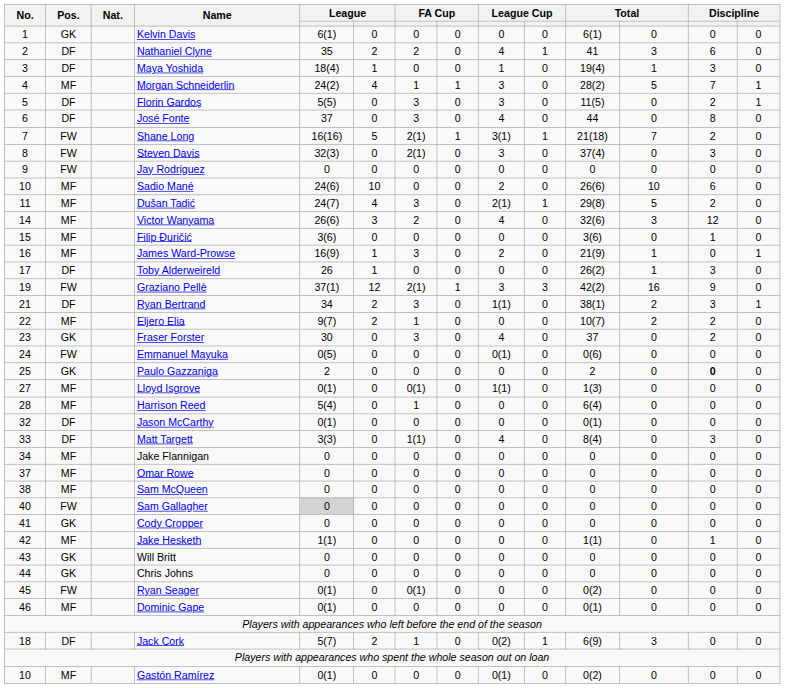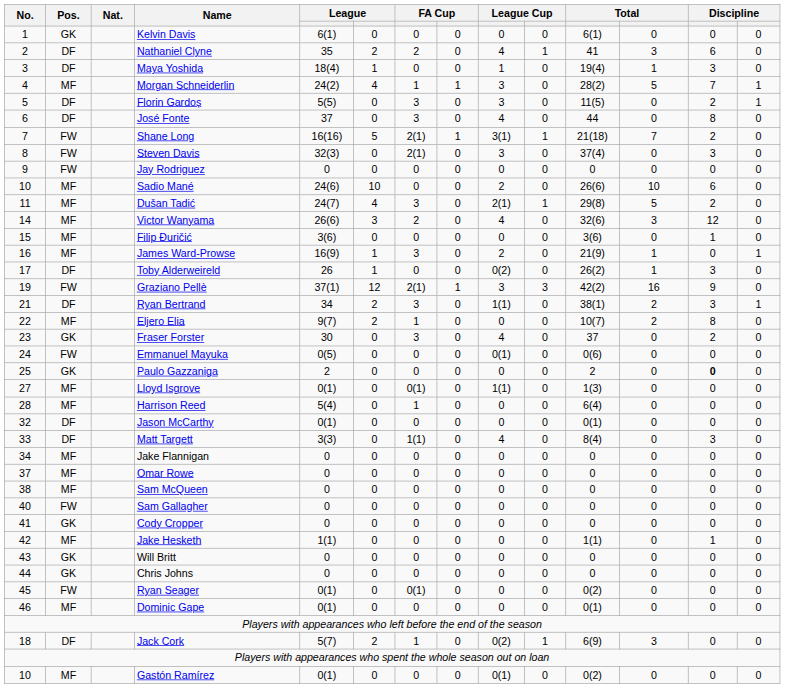 <table class="wikitable" style="width:70%; font-size:95%;">
 <tr>
 <th rowspan="2" width="3%">No.</th>
 <th rowspan="2" width="3%">Pos.</th>
 <th rowspan="2" width="3%">Nat.</th>
 <th rowspan="2" width="12%">Name</th>
 <th colspan="2">League</th>
 <th colspan="2">FA Cup</th>
 <th colspan="2">League Cup</th>
 <th colspan="2">Total</th>
 <th colspan="2">Discipline</th>
 </tr>
 <tr>
 <th width="3%"></th>
 <th width="3%"></th>
 <th width="3%"></th>
 <th width="3%"></th>
 <th width="3%"></th>
 <th width="3%"></th>
 <th width="3%"></th>
 <th width="5%"></th>
 <th width="3%"></th>
 <th width="3%"></th>
 </tr>
 <tr>
 <td align="center">1</td>
 <td align="center">GK</td>
 <td align="center"></td>
 <td><a href='#'>Kelvin Davis</a></td>
 <td align="center">6(1)</td>
 <td align="center">0</td>
 <td align="center">0</td>
 <td align="center">0</td>
 <td align="center">0</td>
 <td align="center">0</td>
 <td align="center">6(1)</td>
 <td align="center">0</td>
 <td align="center">0</td>
 <td align="center">0</td>
 </tr>
 <tr>
 <td align="center">2</td>
 <td align="center">DF</td>
 <td align="center"></td>
 <td><a href='#'>Nathaniel Clyne</a></td>
 <td align="center">35</td>
 <td align="center">2</td>
 <td align="center">2</td>
 <td align="center">0</td>
 <td align="center">4</td>
 <td align="center">1</td>
 <td align="center">41</td>
 <td align="center">3</td>
 <td align="center">6</td>
 <td align="center">0</td>
 </tr>
 <tr>
 <td align="center">3</td>
 <td align="center">DF</td>
 <td align="center"></td>
 <td><a href='#'>Maya Yoshida</a></td>
 <td align="center">18(4)</td>
 <td align="center">1</td>
 <td align="center">0</td>
 <td align="center">0</td>
 <td align="center">1</td>
 <td align="center">0</td>
 <td align="center">19(4)</td>
 <td align="center">1</td>
 <td align="center">3</td>
 <td align="center">0</td>
 </tr>
 <tr>
 <td align="center">4</td>
 <td align="center">MF</td>
 <td align="center"></td>
 <td><a href='#'>Morgan Schneiderlin</a></td>
 <td align="center">24(2)</td>
 <td align="center">4</td>
 <td align="center">1</td>
 <td align="center">1</td>
 <td align="center">3</td>
 <td align="center">0</td>
 <td align="center">28(2)</td>
 <td align="center">5</td>
 <td align="center">7</td>
 <td align="center">1</td>
 </tr>
 <tr>
 <td align="center">5</td>
 <td align="center">DF</td>
 <td align="center"></td>
 <td><a href='#'>Florin Gardoș</a></td>
 <td align="center">5(5)</td>
 <td align="center">0</td>
 <td align="center">3</td>
 <td align="center">0</td>
 <td align="center">3</td>
 <td align="center">0</td>
 <td align="center">11(5)</td>
 <td align="center">0</td>
 <td align="center">2</td>
 <td align="center">1</td>
 </tr>
 <tr>
 <td align="center">6</td>
 <td align="center">DF</td>
 <td align="center"></td>
 <td><a href='#'>José Fonte</a></td>
 <td align="center">37</td>
 <td align="center">0</td>
 <td align="center">3</td>
 <td align="center">0</td>
 <td align="center">4</td>
 <td align="center">0</td>
 <td align="center">44</td>
 <td align="center">0</td>
 <td align="center">8</td>
 <td align="center">0</td>
 </tr>
 <tr>
 <td align="center">7</td>
 <td align="center">FW</td>
 <td align="center"></td>
 <td><a href='#'>Shane Long</a></td>
 <td align="center">16(16)</td>
 <td align="center">5</td>
 <td align="center">2(1)</td>
 <td align="center">1</td>
 <td align="center">3(1)</td>
 <td align="center">1</td>
 <td align="center">21(18)</td>
 <td align="center">7</td>
 <td align="center">2</td>
 <td align="center">0</td>
 </tr>
 <tr>
 <td align="center">8</td>
 <td align="center">FW</td>
 <td align="center"></td>
 <td><a href='#'>Steven Davis</a></td>
 <td align="center">32(3)</td>
 <td align="center">0</td>
 <td align="center">2(1)</td>
 <td align="center">0</td>
 <td align="center">3</td>
 <td align="center">0</td>
 <td align="center">37(4)</td>
 <td align="center">0</td>
 <td align="center">3</td>
 <td align="center">0</td>
 </tr>
 <tr>
 <td align="center">9</td>
 <td align="center">FW</td>
 <td align="center"></td>
 <td><a href='#'>Jay Rodriguez</a></td>
 <td align="center">0</td>
 <td align="center">0</td>
 <td align="center">0</td>
 <td align="center">0</td>
 <td align="center">0</td>
 <td align="center">0</td>
 <td align="center">0</td>
 <td align="center">0</td>
 <td align="center">0</td>
 <td align="center">0</td>
 </tr>
 <tr>
 <td align="center">10</td>
 <td align="center">MF</td>
 <td align="center"></td>
 <td><a href='#'>Sadio Mané</a></td>
 <td align="center">24(6)</td>
 <td align="center">10</td>
 <td align="center">0</td>
 <td align="center">0</td>
 <td align="center">2</td>
 <td align="center">0</td>
 <td align="center">26(6)</td>
 <td align="center">10</td>
 <td align="center">6</td>
 <td align="center">0</td>
 </tr>
 <tr>
 <td align="center">11</td>
 <td align="center">MF</td>
 <td align="center"></td>
 <td><a href='#'>Dušan Tadić</a></td>
 <td align="center">24(7)</td>
 <td align="center">4</td>
 <td align="center">3</td>
 <td align="center">0</td>
 <td align="center">2(1)</td>
 <td align="center">1</td>
 <td align="center">29(8)</td>
 <td align="center">5</td>
 <td align="center">2</td>
 <td align="center">0</td>
 </tr>
 <tr>
 <td align="center">14</td>
 <td align="center">MF</td>
 <td align="center"></td>
 <td><a href='#'>Victor Wanyama</a></td>
 <td align="center">26(6)</td>
 <td align="center">3</td>
 <td align="center">2</td>
 <td align="center">0</td>
 <td align="center">4</td>
 <td align="center">0</td>
 <td align="center">32(6)</td>
 <td align="center">3</td>
 <td align="center">12</td>
 <td align="center">0</td>
 </tr>
 <tr>
 <td align="center">15</td>
 <td align="center">MF</td>
 <td align="center"></td>
 <td><a href='#'>Filip Đuričić</a></td>
 <td align="center">3(6)</td>
 <td align="center">0</td>
 <td align="center">0</td>
 <td align="center">0</td>
 <td align="center">0</td>
 <td align="center">0</td>
 <td align="center">3(6)</td>
 <td align="center">0</td>
 <td align="center">1</td>
 <td align="center">0</td>
 </tr>
 <tr>
 <td align="center">16</td>
 <td align="center">MF</td>
 <td align="center"></td>
 <td><a href='#'>James Ward-Prowse</a></td>
 <td align="center">16(9)</td>
 <td align="center">1</td>
 <td align="center">3</td>
 <td align="center">0</td>
 <td align="center">2</td>
 <td align="center">0</td>
 <td align="center">21(9)</td>
 <td align="center">1</td>
 <td align="center">0</td>
 <td align="center">1</td>
 </tr>
 <tr>
 <td align="center">17</td>
 <td align="center">DF</td>
 <td align="center"></td>
 <td><a href='#'>Toby Alderweireld</a></td>
 <td align="center">26</td>
 <td align="center">1</td>
 <td align="center">0</td>
 <td align="center">0</td>
-<td align="center">0</td>
+<td align="center">0(2)</td>
 <td align="center">0</td>
 <td align="center">26(2)</td>
 <td align="center">1</td>
 <td align="center">3</td>
 <td align="center">0</td>
 </tr>
 <tr>
 <td align="center">19</td>
 <td align="center">FW</td>
 <td align="center"></td>
 <td><a href='#'>Graziano Pellè</a></td>
 <td align="center">37(1)</td>
 <td align="center">12</td>
 <td align="center">2(1)</td>
 <td align="center">1</td>
 <td align="center">3</td>
 <td align="center">3</td>
 <td align="center">42(2)</td>
 <td align="center">16</td>
 <td align="center">9</td>
 <td align="center">0</td>
 </tr>
 <tr>
 <td align="center">21</td>
 <td align="center">DF</td>
 <td align="center"></td>
 <td><a href='#'>Ryan Bertrand</a></td>
 <td align="center">34</td>
 <td align="center">2</td>
 <td align="center">3</td>
 <td align="center">0</td>
 <td align="center">1(1)</td>
 <td align="center">0</td>
 <td align="center">38(1)</td>
 <td align="center">2</td>
 <td align="center">3</td>
 <td align="center">1</td>
 </tr>
 <tr>
 <td align="center">22</td>
 <td align="center">MF</td>
 <td align="center"></td>
 <td><a href='#'>Eljero Elia</a></td>
 <td align="center">9(7)</td>
 <td align="center">2</td>
 <td align="center">1</td>
 <td align="center">0</td>
 <td align="center">0</td>
 <td align="center">0</td>
 <td align="center">10(7)</td>
 <td align="center">2</td>
-<td align="center">2</td>
+<td align="center">8</td>
 <td align="center">0</td>
 </tr>
 <tr>
 <td align="center">23</td>
 <td align="center">GK</td>
 <td align="center"></td>
 <td><a href='#'>Fraser Forster</a></td>
 <td align="center">30</td>
 <td align="center">0</td>
 <td align="center">3</td>
 <td align="center">0</td>
 <td align="center">4</td>
 <td align="center">0</td>
 <td align="center">37</td>
 <td align="center">0</td>
 <td align="center">2</td>
 <td align="center">0</td>
 </tr>
 <tr>
 <td align="center">24</td>
 <td align="center">FW</td>
 <td align="center"></td>
 <td><a href='#'>Emmanuel Mayuka</a></td>
 <td align="center">0(5)</td>
 <td align="center">0</td>
 <td align="center">0</td>
 <td align="center">0</td>
 <td align="center">0(1)</td>
 <td align="center">0</td>
 <td align="center">0(6)</td>
 <td align="center">0</td>
 <td align="center">0</td>
 <td align="center">0</td>
 </tr>
 <tr>
 <td align="center">25</td>
 <td align="center">GK</td>
 <td align="center"></td>
 <td><a href='#'>Paulo Gazzaniga</a></td>
 <td align="center">2</td>
 <td align="center">0</td>
 <td align="center">0</td>
 <td align="center">0</td>
 <td align="center">0</td>
 <td align="center">0</td>
 <td align="center">2</td>
 <td align="center">0</td>
 <td align="center"><strong>0</strong></td>
 <td align="center">0</td>
 </tr>
 <tr>
 <td align="center">27</td>
 <td align="center">MF</td>
 <td align="center"></td>
 <td><a href='#'>Lloyd Isgrove</a></td>
 <td align="center">0(1)</td>
 <td align="center">0</td>
 <td align="center">0(1)</td>
 <td align="center">0</td>
 <td align="center">1(1)</td>
 <td align="center">0</td>
 <td align="center">1(3)</td>
 <td align="center">0</td>
 <td align="center">0</td>
 <td align="center">0</td>
 </tr>
 <tr>
 <td align="center">28</td>
 <td align="center">MF</td>
 <td align="center"></td>
 <td><a href='#'>Harrison Reed</a></td>
 <td align="center">5(4)</td>
 <td align="center">0</td>
 <td align="center">1</td>
 <td align="center">0</td>
 <td align="center">0</td>
 <td align="center">0</td>
 <td align="center">6(4)</td>
 <td align="center">0</td>
 <td align="center">0</td>
 <td align="center">0</td>
 </tr>
 <tr>
 <td align="center">32</td>
 <td align="center">DF</td>
 <td align="center"></td>
 <td><a href='#'>Jason McCarthy</a></td>
 <td align="center">0(1)</td>
 <td align="center">0</td>
 <td align="center">0</td>
 <td align="center">0</td>
 <td align="center">0</td>
 <td align="center">0</td>
 <td align="center">0(1)</td>
 <td align="center">0</td>
 <td align="center">0</td>
 <td align="center">0</td>
 </tr>
 <tr>
 <td align="center">33</td>
 <td align="center">DF</td>
 <td align="center"></td>
 <td><a href='#'>Matt Targett</a></td>
 <td align="center">3(3)</td>
 <td align="center">0</td>
 <td align="center">1(1)</td>
 <td align="center">0</td>
 <td align="center">4</td>
 <td align="center">0</td>
 <td align="center">8(4)</td>
 <td align="center">0</td>
 <td align="center">3</td>
 <td align="center">0</td>
 </tr>
 <tr>
 <td align="center">34</td>
 <td align="center">MF</td>
 <td align="center"></td>
 <td>Jake Flannigan</td>
 <td align="center">0</td>
 <td align="center">0</td>
 <td align="center">0</td>
 <td align="center">0</td>
 <td align="center">0</td>
 <td align="center">0</td>
 <td align="center">0</td>
 <td align="center">0</td>
 <td align="center">0</td>
 <td align="center">0</td>
 </tr>
 <tr>
 <td align="center">37</td>
 <td align="center">MF</td>
 <td align="center"></td>
 <td><a href='#'>Omar Rowe</a></td>
 <td align="center">0</td>
 <td align="center">0</td>
 <td align="center">0</td>
 <td align="center">0</td>
 <td align="center">0</td>
 <td align="center">0</td>
 <td align="center">0</td>
 <td align="center">0</td>
 <td align="center">0</td>
 <td align="center">0</td>
 </tr>
 <tr>
 <td align="center">38</td>
 <td align="center">MF</td>
 <td align="center"></td>
 <td><a href='#'>Sam McQueen</a></td>
 <td align="center">0</td>
 <td align="center">0</td>
 <td align="center">0</td>
 <td align="center">0</td>
 <td align="center">0</td>
 <td align="center">0</td>
 <td align="center">0</td>
 <td align="center">0</td>
 <td align="center">0</td>
 <td align="center">0</td>
 </tr>
 <tr>
 <td align="center">40</td>
 <td align="center">FW</td>
 <td align="center"></td>
 <td><a href='#'>Sam Gallagher</a></td>
-<td align="center" style="background: lightgrey;">0</td>
+<td align="center">0</td>
 <td align="center">0</td>
 <td align="center">0</td>
 <td align="center">0</td>
 <td align="center">0</td>
 <td align="center">0</td>
 <td align="center">0</td>
 <td align="center">0</td>
 <td align="center">0</td>
 <td align="center">0</td>
 </tr>
 <tr>
 <td align="center">41</td>
 <td align="center">GK</td>
 <td align="center"></td>
 <td><a href='#'>Cody Cropper</a></td>
 <td align="center">0</td>
 <td align="center">0</td>
 <td align="center">0</td>
 <td align="center">0</td>
 <td align="center">0</td>
 <td align="center">0</td>
 <td align="center">0</td>
 <td align="center">0</td>
 <td align="center">0</td>
 <td align="center">0</td>
 </tr>
 <tr>
 <td align="center">42</td>
 <td align="center">MF</td>
 <td align="center"></td>
 <td><a href='#'>Jake Hesketh</a></td>
 <td align="center">1(1)</td>
 <td align="center">0</td>
 <td align="center">0</td>
 <td align="center">0</td>
 <td align="center">0</td>
 <td align="center">0</td>
 <td align="center">1(1)</td>
 <td align="center">0</td>
 <td align="center">1</td>
 <td align="center">0</td>
 </tr>
 <tr>
 <td align="center">43</td>
 <td align="center">GK</td>
 <td align="center"></td>
 <td>Will Britt</td>
 <td align="center">0</td>
 <td align="center">0</td>
 <td align="center">0</td>
 <td align="center">0</td>
 <td align="center">0</td>
 <td align="center">0</td>
 <td align="center">0</td>
 <td align="center">0</td>
 <td align="center">0</td>
 <td align="center">0</td>
 </tr>
 <tr>
 <td align="center">44</td>
 <td align="center">GK</td>
 <td align="center"></td>
 <td>Chris Johns</td>
 <td align="center">0</td>
 <td align="center">0</td>
 <td align="center">0</td>
 <td align="center">0</td>
 <td align="center">0</td>
 <td align="center">0</td>
 <td align="center">0</td>
 <td align="center">0</td>
 <td align="center">0</td>
 <td align="center">0</td>
 </tr>
 <tr>
 <td align="center">45</td>
 <td align="center">FW</td>
 <td align="center"></td>
 <td><a href='#'>Ryan Seager</a></td>
 <td align="center">0(1)</td>
 <td align="center">0</td>
 <td align="center">0(1)</td>
 <td align="center">0</td>
 <td align="center">0</td>
 <td align="center">0</td>
 <td align="center">0(2)</td>
 <td align="center">0</td>
 <td align="center">0</td>
 <td align="center">0</td>
 </tr>
 <tr>
 <td align="center">46</td>
 <td align="center">MF</td>
 <td align="center"></td>
 <td><a href='#'>Dominic Gape</a></td>
 <td align="center">0(1)</td>
 <td align="center">0</td>
 <td align="center">0</td>
 <td align="center">0</td>
 <td align="center">0</td>
 <td align="center">0</td>
 <td align="center">0(1)</td>
 <td align="center">0</td>
 <td align="center">0</td>
 <td align="center">0</td>
 </tr>
 <tr>
 <td align="center" colspan="18"><em>Players with appearances who left before the end of the season</em></td>
 </tr>
 <tr>
 <td align="center">18</td>
 <td align="center">DF</td>
 <td align="center"></td>
 <td><a href='#'>Jack Cork</a></td>
 <td align="center">5(7)</td>
 <td align="center">2</td>
 <td align="center">1</td>
 <td align="center">0</td>
 <td align="center">0(2)</td>
 <td align="center">1</td>
 <td align="center">6(9)</td>
 <td align="center">3</td>
 <td align="center">0</td>
 <td align="center">0</td>
 </tr>
 <tr>
 <td align="center" colspan="18"><em>Players with appearances who spent the whole season out on loan</em></td>
 </tr>
 <tr>
 <td align="center">10</td>
 <td align="center">MF</td>
 <td align="center"></td>
 <td><a href='#'>Gastón Ramírez</a></td>
 <td align="center">0(1)</td>
 <td align="center">0</td>
 <td align="center">0</td>
 <td align="center">0</td>
 <td align="center">0(1)</td>
 <td align="center">0</td>
 <td align="center">0(2)</td>
 <td align="center">0</td>
 <td align="center">0</td>
 <td align="center">0</td>
 </tr>
 </table>
